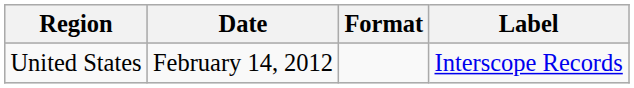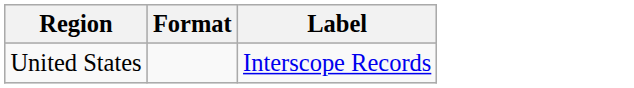 <table class=wikitable>
 <tr>
 <th>Region</th>
-<th>Date</th>
 <th>Format</th>
 <th>Label</th>
 </tr>
 <tr>
 <td>United States</td>
-<td>February 14, 2012</td>
 <td></td>
 <td><a href='#'>Interscope Records</a></td>
 </tr>
 </table>
